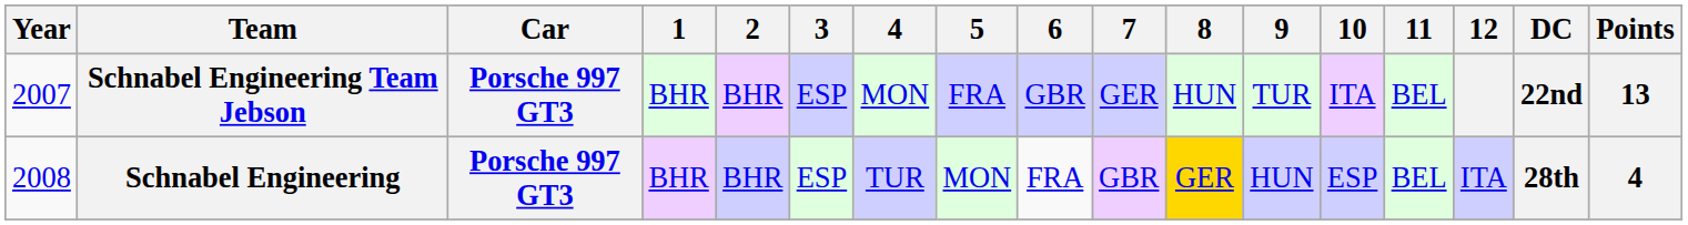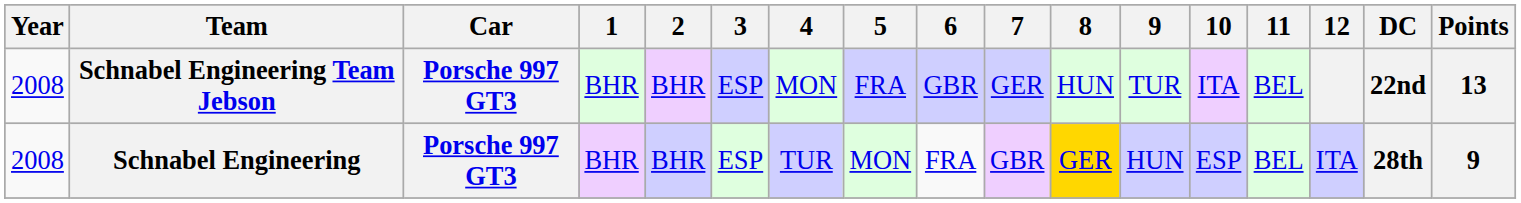 <table class="wikitable" style="text-align:center; font-size:95%">
 <tr>
 <th>Year</th>
 <th>Team</th>
 <th>Car</th>
 <th>1</th>
 <th>2</th>
 <th>3</th>
 <th>4</th>
 <th>5</th>
 <th>6</th>
 <th>7</th>
 <th>8</th>
 <th>9</th>
 <th>10</th>
 <th>11</th>
 <th>12</th>
 <th>DC</th>
 <th>Points</th>
 </tr>
 <tr>
-<td><a href='#'>2007</a></td>
+<td><a href='#'>2008</a></td>
 <th>Schnabel Engineering <a href='#'>Team Jebson</a></th>
 <th><a href='#'>Porsche 997 GT3</a></th>
 <td style="background:#DFFFDF;"><a href='#'>BHR</a><br></td>
 <td style="background:#EFCFFF;"><a href='#'>BHR</a><br></td>
 <td style="background:#CFCFFF;"><a href='#'>ESP</a><br></td>
 <td style="background:#DFFFDF;"><a href='#'>MON</a><br></td>
 <td style="background:#CFCFFF;"><a href='#'>FRA</a><br></td>
 <td style="background:#CFCFFF;"><a href='#'>GBR</a><br></td>
 <td style="background:#CFCFFF;"><a href='#'>GER</a><br></td>
 <td style="background:#DFFFDF;"><a href='#'>HUN</a><br></td>
 <td style="background:#DFFFDF;"><a href='#'>TUR</a><br></td>
 <td style="background:#EFCFFF;"><a href='#'>ITA</a><br></td>
 <td style="background:#DFFFDF;"><a href='#'>BEL</a><br></td>
 <th></th>
 <th>22nd</th>
 <th>13</th>
 </tr>
 <tr>
 <td><a href='#'>2008</a></td>
 <th>Schnabel Engineering</th>
 <th><a href='#'>Porsche 997 GT3</a></th>
 <td style="background:#EFCFFF;"><a href='#'>BHR</a><br></td>
 <td style="background:#CFCFFF;"><a href='#'>BHR</a><br></td>
 <td style="background:#DFFFDF;"><a href='#'>ESP</a><br></td>
 <td style="background:#CFCFFF;"><a href='#'>TUR</a><br></td>
 <td style="background:#DFFFDF;"><a href='#'>MON</a><br></td>
 <td><a href='#'>FRA</a></td>
 <td style="background:#EFCFFF;"><a href='#'>GBR</a><br></td>
 <td style="background: gold;"><a href='#'>GER</a></td>
 <td style="background:#CFCFFF;"><a href='#'>HUN</a><br></td>
 <td style="background:#CFCFFF;"><a href='#'>ESP</a><br></td>
 <td style="background:#DFFFDF;"><a href='#'>BEL</a><br></td>
 <td style="background:#CFCFFF;"><a href='#'>ITA</a><br></td>
 <th>28th</th>
-<th>4</th>
+<th>9</th>
 </tr>
 </table>
